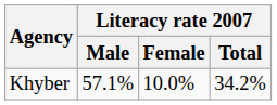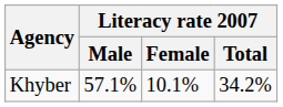 <table class="wikitable">
 <tr>
 <th rowspan="2">Agency</th>
 <th colspan="3">Literacy rate 2007</th>
 </tr>
 <tr>
 <th>Male</th>
 <th>Female</th>
 <th>Total</th>
 </tr>
 <tr>
 <td>Khyber</td>
 <td>57.1%</td>
-<td>10.0%</td>
+<td>10.1%</td>
 <td>34.2%</td>
 </tr>
 </table>
